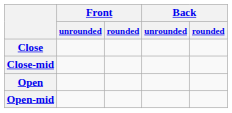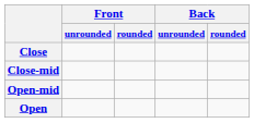 <table class="wikitable" style="text-align: center;">
 <tr>
 <th rowspan="2"> </th>
 <th colspan="2"><a href='#'>Front</a></th>
 <th colspan="2"><a href='#'>Back</a></th>
 </tr>
 <tr>
 <th><small><a href='#'>unrounded</a></small></th>
 <th><small><a href='#'>rounded</a></small></th>
 <th><small><a href='#'>unrounded</a></small></th>
 <th><small><a href='#'>rounded</a></small></th>
 </tr>
 <tr>
 <th><a href='#'>Close</a></th>
 <td> </td>
 <td></td>
 <td></td>
 <td> </td>
 </tr>
 <tr>
 <th><a href='#'>Close-mid</a></th>
 <td></td>
 <td></td>
 <td></td>
 <td></td>
 </tr>
 <tr>
+<th><a href='#'>Open-mid</a></th>
+<td></td>
+<td></td>
+<td></td>
+<td></td>
+</tr>
+<tr>
 <th><a href='#'>Open</a></th>
 <td></td>
 <td></td>
 <td></td>
 <td></td>
 </tr>
-<tr>
-<th><a href='#'>Open-mid</a></th>
-<td></td>
-<td></td>
-<td></td>
-<td></td>
-</tr>
 </table>
